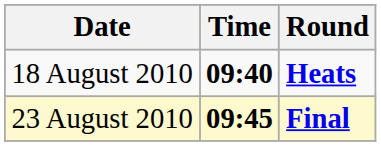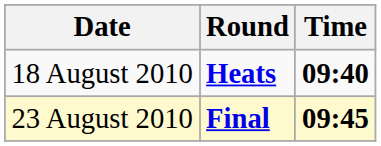 <table class="wikitable">
 <tr>
 <th>Date</th>
+<th>Round</th>
 <th>Time</th>
-<th>Round</th>
 </tr>
 <tr>
 <td>18 August 2010</td>
+<td><strong><a href='#'>Heats</a></strong></td>
 <td><strong>09:40</strong></td>
-<td><strong><a href='#'>Heats</a></strong></td>
 </tr>
 <tr style=background:lemonchiffon>
 <td>23 August 2010</td>
+<td><strong><a href='#'>Final</a></strong></td>
 <td><strong>09:45</strong></td>
-<td><strong><a href='#'>Final</a></strong></td>
 </tr>
 </table>
